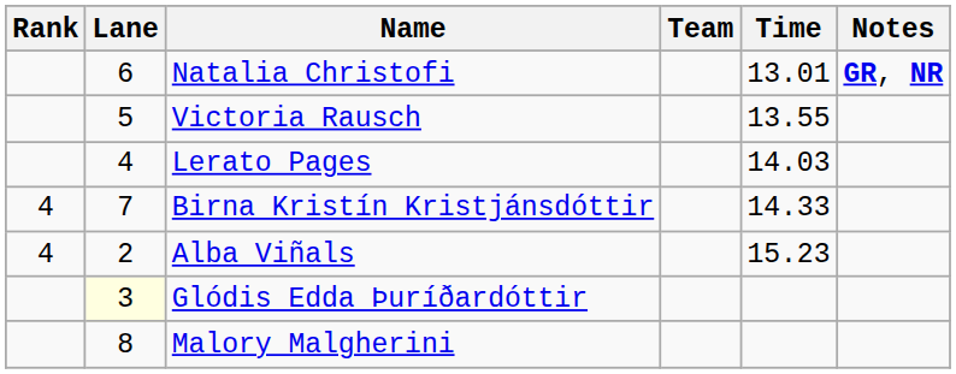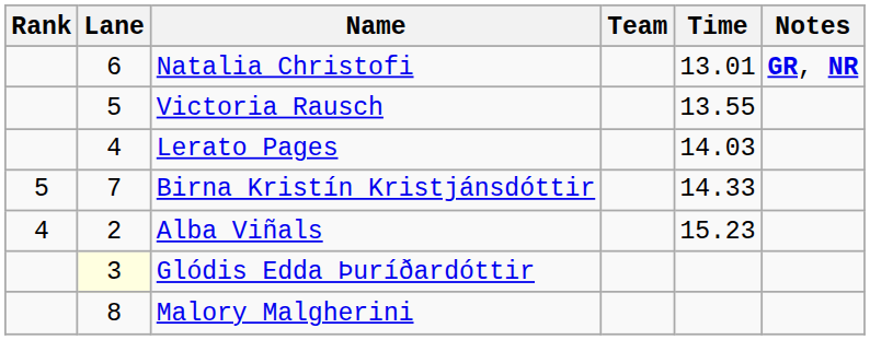 <table class="wikitable sortable" style="text-align:center">
 <tr>
 <th>Rank</th>
 <th>Lane</th>
 <th>Name</th>
 <th>Team</th>
 <th>Time</th>
 <th>Notes</th>
 </tr>
 <tr>
 <td></td>
 <td>6</td>
 <td align="left"><a href='#'>Natalia Christofi</a></td>
 <td align=left></td>
 <td>13.01</td>
 <td><strong><a href='#'>GR</a></strong>, <strong><a href='#'>NR</a></strong></td>
 </tr>
 <tr>
 <td></td>
 <td>5</td>
 <td align="left"><a href='#'>Victoria Rausch</a></td>
 <td align=left></td>
 <td>13.55</td>
 <td></td>
 </tr>
 <tr>
 <td></td>
 <td>4</td>
 <td align="left"><a href='#'>Lerato Pages</a></td>
 <td align=left></td>
 <td>14.03</td>
 <td></td>
 </tr>
 <tr>
-<td>4</td>
+<td>5</td>
 <td>7</td>
 <td align="left"><a href='#'>Birna Kristín Kristjánsdóttir</a></td>
 <td align=left></td>
 <td>14.33</td>
 <td></td>
 </tr>
 <tr>
 <td>4</td>
 <td>2</td>
 <td align="left"><a href='#'>Alba Viñals</a></td>
 <td align=left></td>
 <td>15.23</td>
 <td></td>
 </tr>
 <tr>
 <td></td>
 <td style="background: lightyellow;">3</td>
 <td align="left"><a href='#'>Glódis Edda Þuríðardóttir</a></td>
 <td align=left></td>
 <td></td>
 <td></td>
 </tr>
 <tr>
 <td></td>
 <td>8</td>
 <td align="left"><a href='#'>Malory Malgherini</a></td>
 <td align=left></td>
 <td></td>
 <td></td>
 </tr>
 </table>
